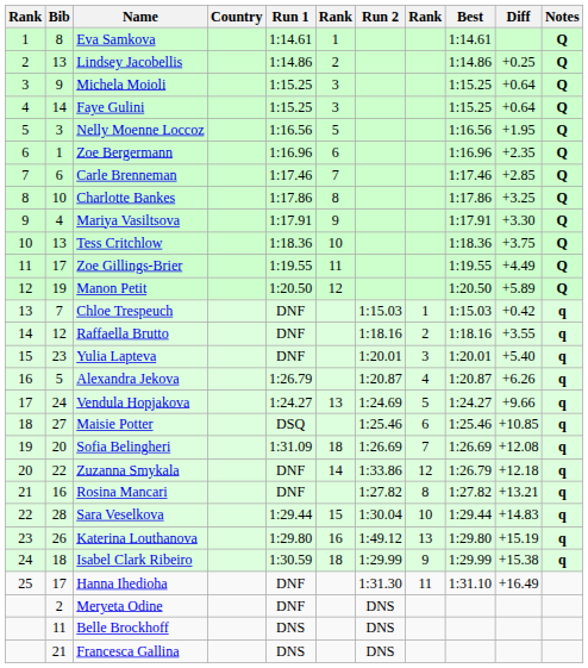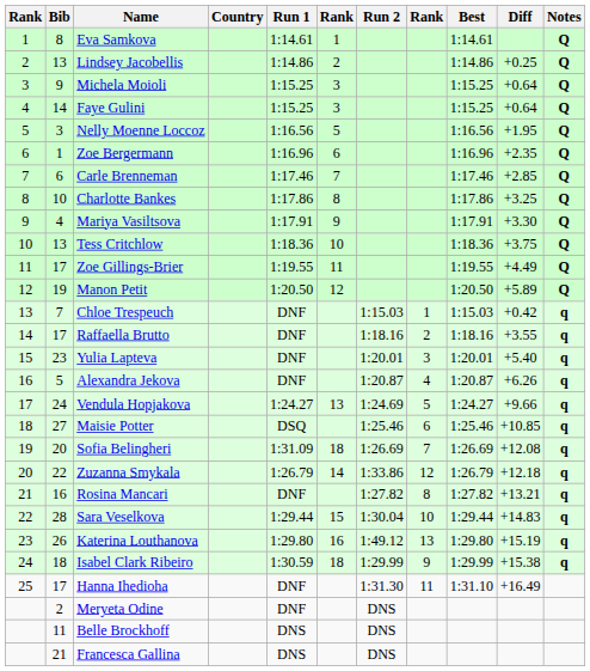 <table class="wikitable sortable" style="text-align:center">
 <tr>
 <th>Rank</th>
 <th>Bib</th>
 <th>Name</th>
 <th>Country</th>
 <th>Run 1</th>
 <th>Rank</th>
 <th>Run 2</th>
 <th>Rank</th>
 <th>Best</th>
 <th>Diff</th>
 <th>Notes</th>
 </tr>
 <tr bgcolor=ccffcc>
 <td>1</td>
 <td>8</td>
 <td align=left><a href='#'>Eva Samkova</a></td>
 <td align=left></td>
 <td>1:14.61</td>
 <td>1</td>
 <td></td>
 <td></td>
 <td>1:14.61</td>
 <td></td>
 <td><strong>Q</strong></td>
 </tr>
 <tr bgcolor=ccffcc>
 <td>2</td>
 <td>13</td>
 <td align=left><a href='#'>Lindsey Jacobellis</a></td>
 <td align=left></td>
 <td>1:14.86</td>
 <td>2</td>
 <td></td>
 <td></td>
 <td>1:14.86</td>
 <td>+0.25</td>
 <td><strong>Q</strong></td>
 </tr>
 <tr bgcolor=ccffcc>
 <td>3</td>
 <td>9</td>
 <td align=left><a href='#'>Michela Moioli</a></td>
 <td align=left></td>
 <td>1:15.25</td>
 <td>3</td>
 <td></td>
 <td></td>
 <td>1:15.25</td>
 <td>+0.64</td>
 <td><strong>Q</strong></td>
 </tr>
 <tr bgcolor=ccffcc>
 <td>4</td>
 <td>14</td>
 <td align=left><a href='#'>Faye Gulini</a></td>
 <td align=left></td>
 <td>1:15.25</td>
 <td>3</td>
 <td></td>
 <td></td>
 <td>1:15.25</td>
 <td>+0.64</td>
 <td><strong>Q</strong></td>
 </tr>
 <tr bgcolor=ccffcc>
 <td>5</td>
 <td>3</td>
 <td align=left><a href='#'>Nelly Moenne Loccoz</a></td>
 <td align=left></td>
 <td>1:16.56</td>
 <td>5</td>
 <td></td>
 <td></td>
 <td>1:16.56</td>
 <td>+1.95</td>
 <td><strong>Q</strong></td>
 </tr>
 <tr bgcolor=ccffcc>
 <td>6</td>
 <td>1</td>
 <td align=left><a href='#'>Zoe Bergermann</a></td>
 <td align=left></td>
 <td>1:16.96</td>
 <td>6</td>
 <td></td>
 <td></td>
 <td>1:16.96</td>
 <td>+2.35</td>
 <td><strong>Q</strong></td>
 </tr>
 <tr bgcolor=ccffcc>
 <td>7</td>
 <td>6</td>
 <td align=left><a href='#'>Carle Brenneman</a></td>
 <td align=left></td>
 <td>1:17.46</td>
 <td>7</td>
 <td></td>
 <td></td>
 <td>1:17.46</td>
 <td>+2.85</td>
 <td><strong>Q</strong></td>
 </tr>
 <tr bgcolor=ccffcc>
 <td>8</td>
 <td>10</td>
 <td align=left><a href='#'>Charlotte Bankes</a></td>
 <td align=left></td>
 <td>1:17.86</td>
 <td>8</td>
 <td></td>
 <td></td>
 <td>1:17.86</td>
 <td>+3.25</td>
 <td><strong>Q</strong></td>
 </tr>
 <tr bgcolor=ccffcc>
 <td>9</td>
 <td>4</td>
 <td align=left><a href='#'>Mariya Vasiltsova</a></td>
 <td align=left></td>
 <td>1:17.91</td>
 <td>9</td>
 <td></td>
 <td></td>
 <td>1:17.91</td>
 <td>+3.30</td>
 <td><strong>Q</strong></td>
 </tr>
 <tr bgcolor=ccffcc>
 <td>10</td>
 <td>13</td>
 <td align=left><a href='#'>Tess Critchlow</a></td>
 <td align=left></td>
 <td>1:18.36</td>
 <td>10</td>
 <td></td>
 <td></td>
 <td>1:18.36</td>
 <td>+3.75</td>
 <td><strong>Q</strong></td>
 </tr>
 <tr bgcolor=ccffcc>
 <td>11</td>
 <td>17</td>
 <td align=left><a href='#'>Zoe Gillings-Brier</a></td>
 <td align=left></td>
 <td>1:19.55</td>
 <td>11</td>
 <td></td>
 <td></td>
 <td>1:19.55</td>
 <td>+4.49</td>
 <td><strong>Q</strong></td>
 </tr>
 <tr bgcolor=ccffcc>
 <td>12</td>
 <td>19</td>
 <td align=left><a href='#'>Manon Petit</a></td>
 <td align=left></td>
 <td>1:20.50</td>
 <td>12</td>
 <td></td>
 <td></td>
 <td>1:20.50</td>
 <td>+5.89</td>
 <td><strong>Q</strong></td>
 </tr>
 <tr bgcolor=ddffdd>
 <td>13</td>
 <td>7</td>
 <td align=left><a href='#'>Chloe Trespeuch</a></td>
 <td align=left></td>
 <td>DNF</td>
 <td></td>
 <td>1:15.03</td>
 <td>1</td>
 <td>1:15.03</td>
 <td>+0.42</td>
 <td><strong>q</strong></td>
 </tr>
 <tr bgcolor=ddffdd>
 <td>14</td>
-<td>12</td>
+<td>17</td>
 <td align=left><a href='#'>Raffaella Brutto</a></td>
 <td align=left></td>
 <td>DNF</td>
 <td></td>
 <td>1:18.16</td>
 <td>2</td>
 <td>1:18.16</td>
 <td>+3.55</td>
 <td><strong>q</strong></td>
 </tr>
 <tr bgcolor=ddffdd>
 <td>15</td>
 <td>23</td>
 <td align=left><a href='#'>Yulia Lapteva</a></td>
 <td align=left></td>
 <td>DNF</td>
 <td></td>
 <td>1:20.01</td>
 <td>3</td>
 <td>1:20.01</td>
 <td>+5.40</td>
 <td><strong>q</strong></td>
 </tr>
 <tr bgcolor=ddffdd>
 <td>16</td>
 <td>5</td>
 <td align=left><a href='#'>Alexandra Jekova</a></td>
 <td align=left></td>
-<td>1:26.79</td>
+<td>DNF</td>
 <td></td>
 <td>1:20.87</td>
 <td>4</td>
 <td>1:20.87</td>
 <td>+6.26</td>
 <td><strong>q</strong></td>
 </tr>
 <tr bgcolor=ddffdd>
 <td>17</td>
 <td>24</td>
 <td align=left><a href='#'>Vendula Hopjakova</a></td>
 <td align=left></td>
 <td>1:24.27</td>
 <td>13</td>
 <td>1:24.69</td>
 <td>5</td>
 <td>1:24.27</td>
 <td>+9.66</td>
 <td><strong>q</strong></td>
 </tr>
 <tr bgcolor=ddffdd>
 <td>18</td>
 <td>27</td>
 <td align=left><a href='#'>Maisie Potter</a></td>
 <td align=left></td>
 <td>DSQ</td>
 <td></td>
 <td>1:25.46</td>
 <td>6</td>
 <td>1:25.46</td>
 <td>+10.85</td>
 <td><strong>q</strong></td>
 </tr>
 <tr bgcolor=ddffdd>
 <td>19</td>
 <td>20</td>
 <td align=left><a href='#'>Sofia Belingheri</a></td>
 <td align=left></td>
 <td>1:31.09</td>
 <td>18</td>
 <td>1:26.69</td>
 <td>7</td>
 <td>1:26.69</td>
 <td>+12.08</td>
 <td><strong>q</strong></td>
 </tr>
 <tr bgcolor=ddffdd>
 <td>20</td>
 <td>22</td>
 <td align=left><a href='#'>Zuzanna Smykala</a></td>
 <td align=left></td>
-<td>DNF</td>
+<td>1:26.79</td>
 <td>14</td>
 <td>1:33.86</td>
 <td>12</td>
 <td>1:26.79</td>
 <td>+12.18</td>
 <td><strong>q</strong></td>
 </tr>
 <tr bgcolor=ddffdd>
 <td>21</td>
 <td>16</td>
 <td align=left><a href='#'>Rosina Mancari</a></td>
 <td align=left></td>
 <td>DNF</td>
 <td></td>
 <td>1:27.82</td>
 <td>8</td>
 <td>1:27.82</td>
 <td>+13.21</td>
 <td><strong>q</strong></td>
 </tr>
 <tr bgcolor=ddffdd>
 <td>22</td>
 <td>28</td>
 <td align=left><a href='#'>Sara Veselkova</a></td>
 <td align=left></td>
 <td>1:29.44</td>
 <td>15</td>
 <td>1:30.04</td>
 <td>10</td>
 <td>1:29.44</td>
 <td>+14.83</td>
 <td><strong>q</strong></td>
 </tr>
 <tr bgcolor=ddffdd>
 <td>23</td>
 <td>26</td>
 <td align=left><a href='#'>Katerina Louthanova</a></td>
 <td align=left></td>
 <td>1:29.80</td>
 <td>16</td>
 <td>1:49.12</td>
 <td>13</td>
 <td>1:29.80</td>
 <td>+15.19</td>
 <td><strong>q</strong></td>
 </tr>
 <tr bgcolor=ddffdd>
 <td>24</td>
 <td>18</td>
 <td align=left><a href='#'>Isabel Clark Ribeiro</a></td>
 <td align=left></td>
 <td>1:30.59</td>
 <td>18</td>
 <td>1:29.99</td>
 <td>9</td>
 <td>1:29.99</td>
 <td>+15.38</td>
 <td><strong>q</strong></td>
 </tr>
 <tr>
 <td>25</td>
 <td>17</td>
 <td align=left><a href='#'>Hanna Ihedioha</a></td>
 <td align=left></td>
 <td>DNF</td>
 <td></td>
 <td>1:31.30</td>
 <td>11</td>
 <td>1:31.10</td>
 <td>+16.49</td>
 <td></td>
 </tr>
 <tr>
 <td></td>
 <td>2</td>
 <td align=left><a href='#'>Meryeta Odine</a></td>
 <td align=left></td>
 <td>DNF</td>
 <td></td>
 <td>DNS</td>
 <td></td>
 <td></td>
 <td></td>
 <td></td>
 </tr>
 <tr>
 <td></td>
 <td>11</td>
 <td align=left><a href='#'>Belle Brockhoff</a></td>
 <td align=left></td>
 <td>DNS</td>
 <td></td>
 <td>DNS</td>
 <td></td>
 <td></td>
 <td></td>
 <td></td>
 </tr>
 <tr>
 <td></td>
 <td>21</td>
 <td align=left><a href='#'>Francesca Gallina</a></td>
 <td align=left></td>
 <td>DNS</td>
 <td></td>
 <td>DNS</td>
 <td></td>
 <td></td>
 <td></td>
 <td></td>
 </tr>
 </table>
